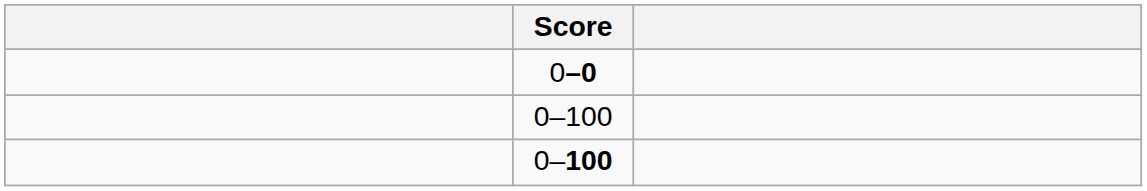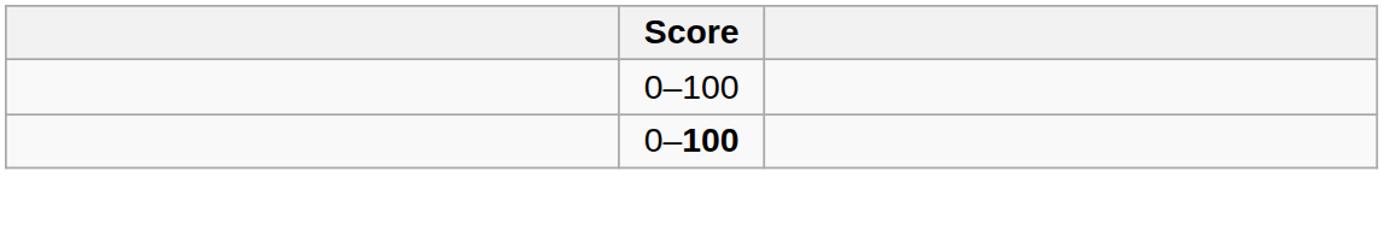 <table class="wikitable" style="text-align: center;">
 <tr>
 <th width=280></th>
 <th width=60>Score</th>
 <th width=280></th>
-</tr>
-<tr>
-<td align=left><strong></td>
-<td></strong>0<strong>–0</td>
-<td align=left></td>
 </tr>
 <tr>
 <td align=left></td>
 <td>0–</strong>100<strong></td>
 <td align=left></strong></td>
 </tr>
 <tr>
 <td align=left></td>
 <td>0–<strong>100</strong></td>
 <td align=left><strong></td>
 </tr>
 </table>
